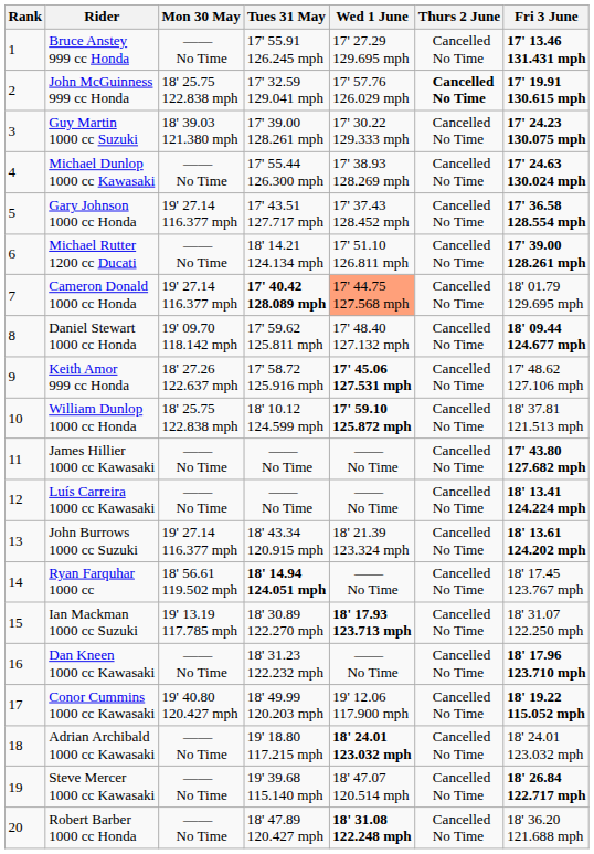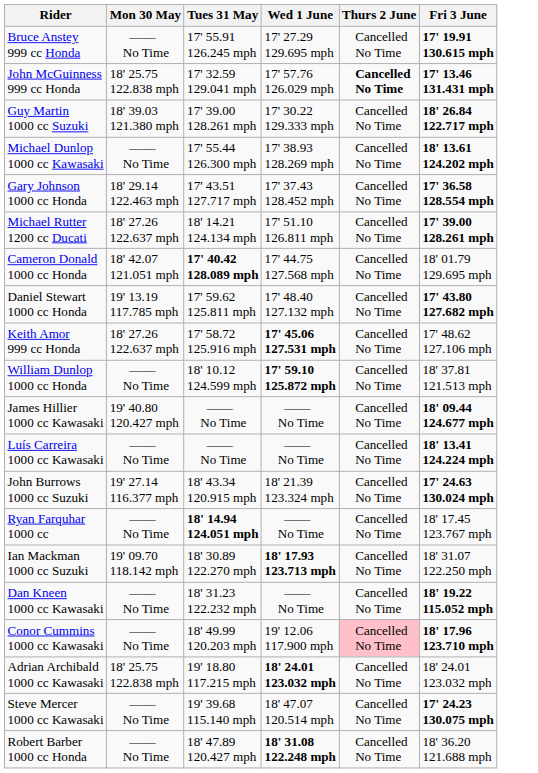 <table class="wikitable" style="font-size: 90%;">
 <tr style="background:#efefef;">
-<th>Rank</th>
 <th>Rider</th>
 <th>Mon 30 May</th>
 <th>Tues 31 May</th>
 <th>Wed 1 June</th>
 <th>Thurs 2 June</th>
 <th>Fri 3 June</th>
 </tr>
 <tr>
-<td>1</td>
 <td> <a href='#'>Bruce Anstey</a><br> 999 cc <a href='#'>Honda</a></td>
 <td>      ——<br>    No Time</td>
 <td>17' 55.91 <br> 126.245 mph</td>
 <td>17' 27.29 <br> 129.695 mph</td>
 <td>    Cancelled <br>     No Time</td>
-<td><strong>17' 13.46 <br> 131.431 mph</strong></td>
+<td><strong>17' 19.91 <br> 130.615 mph</strong></td>
 </tr>
 <tr>
-<td>2</td>
 <td> <a href='#'>John McGuinness</a><br> 999 cc Honda</td>
 <td>18' 25.75 <br> 122.838 mph</td>
 <td>17' 32.59 <br> 129.041 mph</td>
 <td>17' 57.76 <br> 126.029 mph</td>
 <td><strong>    Cancelled <br>     No Time</strong></td>
-<td><strong>17' 19.91 <br> 130.615 mph</strong></td>
+<td><strong>17' 13.46 <br> 131.431 mph</strong></td>
 </tr>
 <tr>
-<td>3</td>
 <td> <a href='#'>Guy Martin</a><br> 1000 cc <a href='#'>Suzuki</a></td>
 <td>18' 39.03 <br> 121.380 mph</td>
 <td>17' 39.00 <br> 128.261 mph</td>
 <td>17' 30.22 <br> 129.333 mph</td>
 <td>    Cancelled <br>     No Time</td>
-<td><strong>17' 24.23 <br> 130.075 mph</strong></td>
+<td><strong>18' 26.84 <br> 122.717 mph</strong></td>
 </tr>
 <tr>
-<td>4</td>
 <td> <a href='#'>Michael Dunlop</a><br> 1000 cc <a href='#'>Kawasaki</a></td>
 <td>      ——<br>    No Time</td>
 <td>17' 55.44 <br> 126.300 mph</td>
 <td>17' 38.93 <br> 128.269 mph</td>
 <td>    Cancelled <br>     No Time</td>
-<td><strong>17' 24.63 <br> 130.024 mph</strong></td>
+<td><strong>18' 13.61 <br> 124.202 mph</strong></td>
 </tr>
 <tr>
-<td>5</td>
 <td> <a href='#'>Gary Johnson</a><br> 1000 cc Honda</td>
-<td>19' 27.14 <br> 116.377 mph</td>
+<td>18' 29.14 <br> 122.463 mph</td>
 <td>17' 43.51 <br> 127.717 mph</td>
 <td>17' 37.43 <br> 128.452 mph</td>
 <td>    Cancelled <br>     No Time</td>
 <td><strong>17' 36.58 <br> 128.554 mph</strong></td>
 </tr>
 <tr>
-<td>6</td>
 <td> <a href='#'>Michael Rutter</a><br> 1200 cc <a href='#'>Ducati</a></td>
-<td>      ——<br>    No Time</td>
+<td>18' 27.26 <br> 122.637 mph</td>
 <td>18' 14.21 <br> 124.134 mph</td>
 <td>17' 51.10 <br> 126.811 mph</td>
 <td>    Cancelled <br>     No Time</td>
 <td><strong>17' 39.00 <br> 128.261 mph</strong></td>
 </tr>
 <tr>
-<td>7</td>
 <td> <a href='#'>Cameron Donald</a><br> 1000 cc Honda</td>
-<td>19' 27.14 <br> 116.377 mph</td>
+<td>18' 42.07 <br> 121.051 mph</td>
 <td><strong>17' 40.42 <br> 128.089 mph</strong></td>
-<td style="background: lightsalmon;">17' 44.75 <br> 127.568 mph</td>
+<td>17' 44.75 <br> 127.568 mph</td>
 <td>    Cancelled <br>     No Time</td>
 <td>18' 01.79 <br> 129.695 mph</td>
 </tr>
 <tr>
-<td>8</td>
 <td> Daniel Stewart<br> 1000 cc Honda</td>
-<td>19' 09.70 <br> 118.142 mph</td>
+<td>19' 13.19 <br> 117.785 mph</td>
 <td>17' 59.62 <br> 125.811 mph</td>
 <td>17' 48.40 <br> 127.132 mph</td>
 <td>    Cancelled <br>     No Time</td>
-<td><strong>18' 09.44 <br> 124.677 mph</strong></td>
+<td><strong>17' 43.80 <br> 127.682 mph</strong></td>
 </tr>
 <tr>
-<td>9</td>
 <td> <a href='#'>Keith Amor</a><br> 999 cc Honda</td>
 <td>18' 27.26 <br> 122.637 mph</td>
 <td>17' 58.72 <br> 125.916 mph</td>
 <td><strong>17' 45.06 <br> 127.531 mph</strong></td>
 <td>    Cancelled <br>     No Time</td>
 <td>17' 48.62 <br> 127.106 mph</td>
 </tr>
 <tr>
-<td>10</td>
 <td> <a href='#'>William Dunlop</a><br> 1000 cc Honda</td>
-<td>18' 25.75 <br> 122.838 mph</td>
+<td>      ——<br>    No Time</td>
 <td>18' 10.12 <br> 124.599 mph</td>
 <td><strong>17' 59.10 <br> 125.872 mph</strong></td>
 <td>    Cancelled <br>     No Time</td>
 <td>18' 37.81 <br> 121.513 mph</td>
 </tr>
 <tr>
-<td>11</td>
 <td> James Hillier<br> 1000 cc Kawasaki</td>
-<td>      ——<br>    No Time</td>
+<td>19' 40.80 <br> 120.427 mph</td>
 <td>      ——<br>    No Time</td>
 <td>      ——<br>    No Time</td>
 <td>    Cancelled <br>     No Time</td>
-<td><strong>17' 43.80 <br> 127.682 mph</strong></td>
+<td><strong>18' 09.44 <br> 124.677 mph</strong></td>
 </tr>
 <tr>
-<td>12</td>
 <td> <a href='#'>Luís Carreira</a><br> 1000 cc Kawasaki</td>
 <td>      ——<br>    No Time</td>
 <td>      ——<br>    No Time</td>
 <td>      ——<br>    No Time</td>
 <td>    Cancelled <br>     No Time</td>
 <td><strong>18' 13.41 <br> 124.224 mph</strong></td>
 </tr>
 <tr>
-<td>13</td>
 <td> John Burrows<br> 1000 cc Suzuki</td>
 <td>19' 27.14 <br> 116.377 mph</td>
 <td>18' 43.34 <br> 120.915 mph</td>
 <td>18' 21.39 <br> 123.324 mph</td>
 <td>    Cancelled <br>     No Time</td>
-<td><strong>18' 13.61 <br> 124.202 mph</strong></td>
+<td><strong>17' 24.63 <br> 130.024 mph</strong></td>
 </tr>
 <tr>
-<td>14</td>
 <td> <a href='#'>Ryan Farquhar</a><br> 1000 cc</td>
-<td>18' 56.61 <br> 119.502 mph</td>
+<td>      ——<br>    No Time</td>
 <td><strong>18' 14.94 <br> 124.051 mph</strong></td>
 <td>      ——<br>    No Time</td>
 <td>    Cancelled <br>     No Time</td>
 <td>18' 17.45 <br> 123.767 mph</td>
 </tr>
 <tr>
-<td>15</td>
 <td> Ian Mackman<br> 1000 cc Suzuki</td>
-<td>19' 13.19 <br> 117.785 mph</td>
+<td>19' 09.70 <br> 118.142 mph</td>
 <td>18' 30.89 <br> 122.270 mph</td>
 <td><strong>18' 17.93 <br> 123.713 mph</strong></td>
 <td>    Cancelled <br>     No Time</td>
 <td>18' 31.07 <br> 122.250 mph</td>
 </tr>
 <tr>
-<td>16</td>
 <td> <a href='#'>Dan Kneen</a><br> 1000 cc Kawasaki</td>
 <td>      ——<br>    No Time</td>
 <td>18' 31.23 <br> 122.232 mph</td>
 <td>      ——<br>    No Time</td>
 <td>    Cancelled <br>     No Time</td>
+<td><strong>18' 19.22 <br> 115.052 mph</strong></td>
+</tr>
+<tr>
+<td> <a href='#'>Conor Cummins</a><br> 1000 cc Kawasaki</td>
+<td>      ——<br>    No Time</td>
+<td>18' 49.99 <br> 120.203 mph</td>
+<td>19' 12.06 <br> 117.900 mph</td>
+<td style="background: pink;">    Cancelled <br>     No Time</td>
 <td><strong>18' 17.96 <br> 123.710 mph</strong></td>
 </tr>
 <tr>
-<td>17</td>
-<td> <a href='#'>Conor Cummins</a><br> 1000 cc Kawasaki</td>
-<td>19' 40.80 <br> 120.427 mph</td>
-<td>18' 49.99 <br> 120.203 mph</td>
-<td>19' 12.06 <br> 117.900 mph</td>
-<td>    Cancelled <br>     No Time</td>
-<td><strong>18' 19.22 <br> 115.052 mph</strong></td>
-</tr>
-<tr>
-<td>18</td>
 <td> Adrian Archibald<br> 1000 cc Kawasaki</td>
-<td>      ——<br>    No Time</td>
+<td>18' 25.75 <br> 122.838 mph</td>
 <td>19' 18.80 <br> 117.215 mph</td>
 <td><strong>18' 24.01 <br> 123.032 mph</strong></td>
 <td>    Cancelled <br>     No Time</td>
 <td>18' 24.01 <br> 123.032 mph</td>
 </tr>
 <tr>
-<td>19</td>
 <td> Steve Mercer<br> 1000 cc Kawasaki</td>
 <td>      ——<br>    No Time</td>
 <td>19' 39.68 <br> 115.140 mph</td>
 <td>18' 47.07 <br> 120.514 mph</td>
 <td>    Cancelled <br>     No Time</td>
-<td><strong>18' 26.84 <br> 122.717 mph</strong></td>
+<td><strong>17' 24.23 <br> 130.075 mph</strong></td>
 </tr>
 <tr>
-<td>20</td>
 <td> Robert Barber<br> 1000 cc Honda</td>
 <td>      ——<br>    No Time</td>
 <td>18' 47.89 <br> 120.427 mph</td>
 <td><strong>18' 31.08 <br> 122.248 mph</strong></td>
 <td>    Cancelled <br>     No Time</td>
 <td>18' 36.20 <br> 121.688 mph</td>
 </tr>
 </table>
